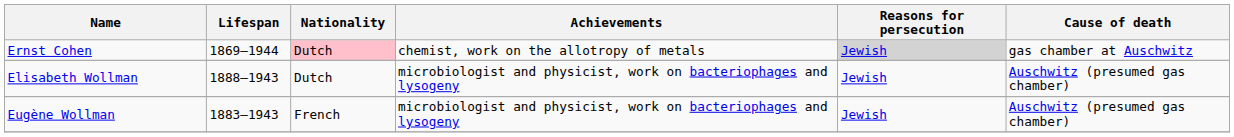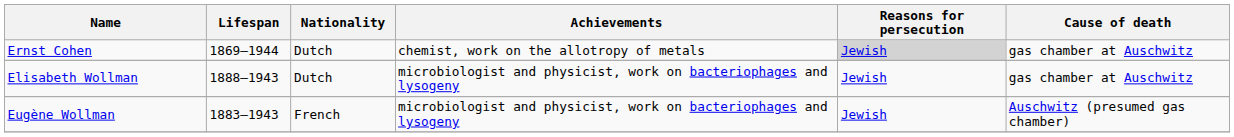 <table class="wikitable sortable">
 <tr align=left>
 <th width=200>Name</th>
 <th width=80>Lifespan</th>
 <th width=100>Nationality</th>
 <th>Achievements</th>
 <th>Reasons for persecution</th>
 <th>Cause of death</th>
 </tr>
 <tr>
 <td><a href='#'>Ernst Cohen</a></td>
 <td>1869–1944</td>
-<td style="background: pink;">Dutch</td>
+<td>Dutch</td>
 <td>chemist, work on the allotropy of metals</td>
 <td style="background: lightgrey;"><a href='#'>Jewish</a></td>
 <td>gas chamber at <a href='#'>Auschwitz</a></td>
 </tr>
 <tr>
 </tr>
 <tr>
 <td><a href='#'>Elisabeth Wollman</a></td>
 <td>1888–1943</td>
 <td>Dutch</td>
 <td>microbiologist and physicist, work on <a href='#'>bacteriophages</a> and <a href='#'>lysogeny</a></td>
 <td><a href='#'>Jewish</a></td>
-<td><a href='#'>Auschwitz</a> (presumed gas chamber)</td>
+<td>gas chamber at <a href='#'>Auschwitz</a></td>
 </tr>
 <tr>
 </tr>
 <tr>
 <td><a href='#'>Eugène Wollman</a></td>
 <td>1883–1943</td>
 <td>French</td>
 <td>microbiologist and physicist, work on <a href='#'>bacteriophages</a> and <a href='#'>lysogeny</a></td>
 <td><a href='#'>Jewish</a></td>
 <td><a href='#'>Auschwitz</a> (presumed gas chamber)</td>
 </tr>
 <tr>
 </tr>
 </table>
